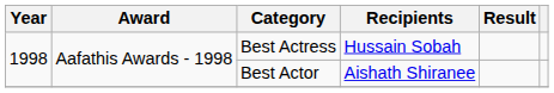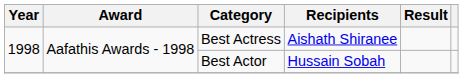 <table class="wikitable">
 <tr>
 <th scope="col">Year</th>
 <th scope="col">Award</th>
 <th scope="col">Category</th>
 <th scope="col">Recipients</th>
 <th scope="col">Result</th>
 <th scope="col" class="unsortable"></th>
 </tr>
 <tr>
 <td rowspan="2">1998</td>
 <td rowspan="2" scope="row">Aafathis Awards - 1998</td>
 <td>Best Actress</td>
-<td><a href='#'>Hussain Sobah</a></td>
+<td><a href='#'>Aishath Shiranee</a></td>
 <td></td>
 <td></td>
 </tr>
 <tr>
 <td>Best Actor</td>
-<td><a href='#'>Aishath Shiranee</a></td>
+<td><a href='#'>Hussain Sobah</a></td>
 <td></td>
 <td></td>
 </tr>
 <tr>
 </tr>
 </table>
